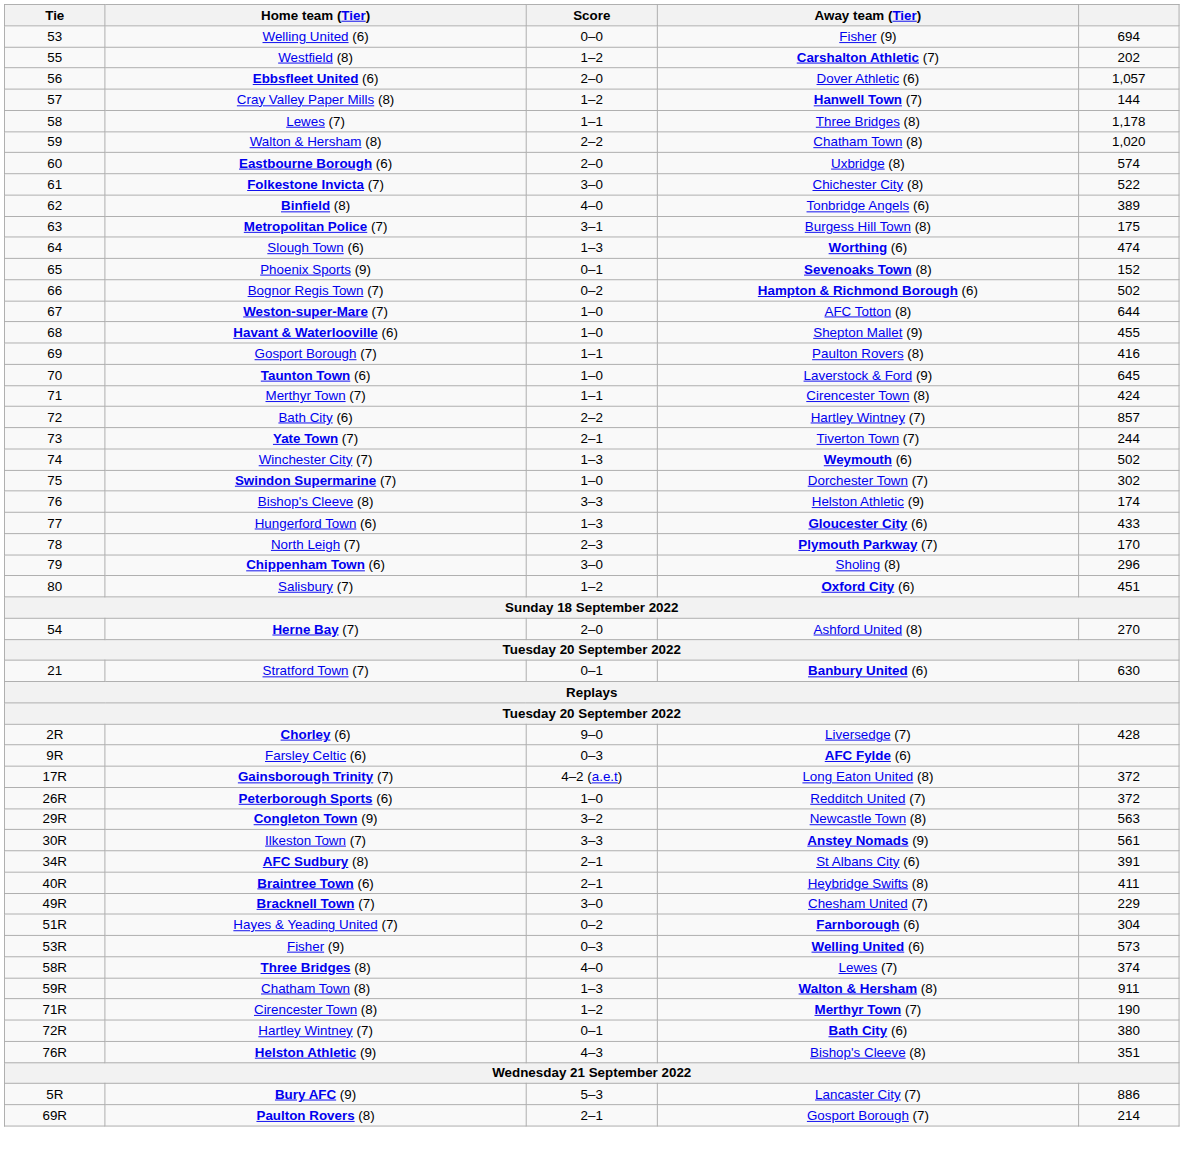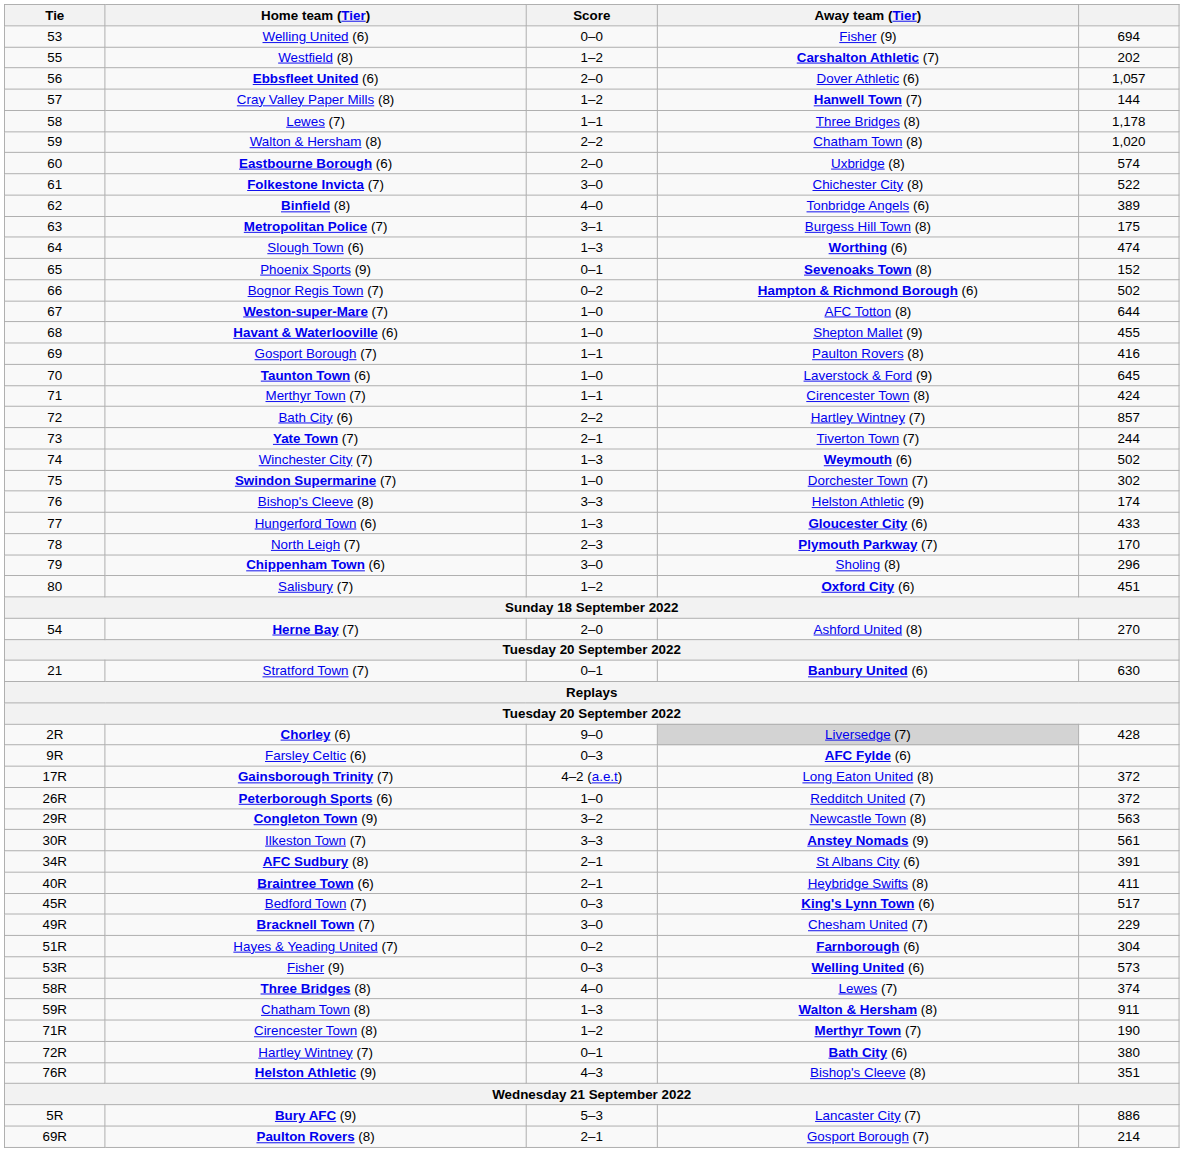 <table class="wikitable" style="text-align:center; font-size:90%; width:100%">
 <tr>
 <th scope="col" style="width:  8.43%;">Tie</th>
 <th scope="col" style="width: 35.29%;">Home team (<a href='#'>Tier</a>)</th>
 <th scope="col" style="width: 11.00%;">Score</th>
 <th scope="col" style="width: 35.29%;">Away team (<a href='#'>Tier</a>)</th>
 <th scope="col" style="width:  8.43%;"></th>
 </tr>
 <tr>
 <td>53</td>
 <td><a href='#'>Welling United</a> (6)</td>
 <td>0–0</td>
 <td><a href='#'>Fisher</a> (9)</td>
 <td>694</td>
 </tr>
 <tr>
 <td>55</td>
 <td><a href='#'>Westfield</a> (8)</td>
 <td>1–2</td>
 <td><strong><a href='#'>Carshalton Athletic</a></strong> (7)</td>
 <td>202</td>
 </tr>
 <tr>
 <td>56</td>
 <td><strong><a href='#'>Ebbsfleet United</a></strong> (6)</td>
 <td>2–0</td>
 <td><a href='#'>Dover Athletic</a> (6)</td>
 <td>1,057</td>
 </tr>
 <tr>
 <td>57</td>
 <td><a href='#'>Cray Valley Paper Mills</a> (8)</td>
 <td>1–2</td>
 <td><strong><a href='#'>Hanwell Town</a></strong> (7)</td>
 <td>144</td>
 </tr>
 <tr>
 <td>58</td>
 <td><a href='#'>Lewes</a> (7)</td>
 <td>1–1</td>
 <td><a href='#'>Three Bridges</a> (8)</td>
 <td>1,178</td>
 </tr>
 <tr>
 <td>59</td>
 <td><a href='#'>Walton & Hersham</a> (8)</td>
 <td>2–2</td>
 <td><a href='#'>Chatham Town</a> (8)</td>
 <td>1,020</td>
 </tr>
 <tr>
 <td>60</td>
 <td><strong><a href='#'>Eastbourne Borough</a></strong> (6)</td>
 <td>2–0</td>
 <td><a href='#'>Uxbridge</a> (8)</td>
 <td>574</td>
 </tr>
 <tr>
 <td>61</td>
 <td><strong><a href='#'>Folkestone Invicta</a></strong> (7)</td>
 <td>3–0</td>
 <td><a href='#'>Chichester City</a> (8)</td>
 <td>522</td>
 </tr>
 <tr>
 <td>62</td>
 <td><strong><a href='#'>Binfield</a></strong> (8)</td>
 <td>4–0</td>
 <td><a href='#'>Tonbridge Angels</a> (6)</td>
 <td>389</td>
 </tr>
 <tr>
 <td>63</td>
 <td><strong><a href='#'>Metropolitan Police</a></strong> (7)</td>
 <td>3–1</td>
 <td><a href='#'>Burgess Hill Town</a> (8)</td>
 <td>175</td>
 </tr>
 <tr>
 <td>64</td>
 <td><a href='#'>Slough Town</a> (6)</td>
 <td>1–3</td>
 <td><strong><a href='#'>Worthing</a></strong> (6)</td>
 <td>474</td>
 </tr>
 <tr>
 <td>65</td>
 <td><a href='#'>Phoenix Sports</a> (9)</td>
 <td>0–1</td>
 <td><strong><a href='#'>Sevenoaks Town</a></strong> (8)</td>
 <td>152</td>
 </tr>
 <tr>
 <td>66</td>
 <td><a href='#'>Bognor Regis Town</a> (7)</td>
 <td>0–2</td>
 <td><strong><a href='#'>Hampton & Richmond Borough</a></strong> (6)</td>
 <td>502</td>
 </tr>
 <tr>
 <td>67</td>
 <td><strong><a href='#'>Weston-super-Mare</a></strong> (7)</td>
 <td>1–0</td>
 <td><a href='#'>AFC Totton</a> (8)</td>
 <td>644</td>
 </tr>
 <tr>
 <td>68</td>
 <td><strong><a href='#'>Havant & Waterlooville</a></strong> (6)</td>
 <td>1–0</td>
 <td><a href='#'>Shepton Mallet</a> (9)</td>
 <td>455</td>
 </tr>
 <tr>
 <td>69</td>
 <td><a href='#'>Gosport Borough</a> (7)</td>
 <td>1–1</td>
 <td><a href='#'>Paulton Rovers</a> (8)</td>
 <td>416</td>
 </tr>
 <tr>
 <td>70</td>
 <td><strong><a href='#'>Taunton Town</a></strong> (6)</td>
 <td>1–0</td>
 <td><a href='#'>Laverstock & Ford</a> (9)</td>
 <td>645</td>
 </tr>
 <tr>
 <td>71</td>
 <td><a href='#'>Merthyr Town</a> (7)</td>
 <td>1–1</td>
 <td><a href='#'>Cirencester Town</a> (8)</td>
 <td>424</td>
 </tr>
 <tr>
 <td>72</td>
 <td><a href='#'>Bath City</a> (6)</td>
 <td>2–2</td>
 <td><a href='#'>Hartley Wintney</a> (7)</td>
 <td>857</td>
 </tr>
 <tr>
 <td>73</td>
 <td><strong><a href='#'>Yate Town</a></strong> (7)</td>
 <td>2–1</td>
 <td><a href='#'>Tiverton Town</a> (7)</td>
 <td>244</td>
 </tr>
 <tr>
 <td>74</td>
 <td><a href='#'>Winchester City</a> (7)</td>
 <td>1–3</td>
 <td><strong><a href='#'>Weymouth</a></strong> (6)</td>
 <td>502</td>
 </tr>
 <tr>
 <td>75</td>
 <td><strong><a href='#'>Swindon Supermarine</a></strong> (7)</td>
 <td>1–0</td>
 <td><a href='#'>Dorchester Town</a> (7)</td>
 <td>302</td>
 </tr>
 <tr>
 <td>76</td>
 <td><a href='#'>Bishop's Cleeve</a> (8)</td>
 <td>3–3</td>
 <td><a href='#'>Helston Athletic</a> (9)</td>
 <td>174</td>
 </tr>
 <tr>
 <td>77</td>
 <td><a href='#'>Hungerford Town</a> (6)</td>
 <td>1–3</td>
 <td><strong><a href='#'>Gloucester City</a></strong> (6)</td>
 <td>433</td>
 </tr>
 <tr>
 <td>78</td>
 <td><a href='#'>North Leigh</a> (7)</td>
 <td>2–3</td>
 <td><strong><a href='#'>Plymouth Parkway</a></strong> (7)</td>
 <td>170</td>
 </tr>
 <tr>
 <td>79</td>
 <td><strong><a href='#'>Chippenham Town</a></strong> (6)</td>
 <td>3–0</td>
 <td><a href='#'>Sholing</a> (8)</td>
 <td>296</td>
 </tr>
 <tr>
 <td>80</td>
 <td><a href='#'>Salisbury</a> (7)</td>
 <td>1–2</td>
 <td><strong><a href='#'>Oxford City</a></strong> (6)</td>
 <td>451</td>
 </tr>
 <tr>
 <th colspan="5"><strong>Sunday 18 September 2022</strong></th>
 </tr>
 <tr>
 <td>54</td>
 <td><strong><a href='#'>Herne Bay</a></strong> (7)</td>
 <td>2–0</td>
 <td><a href='#'>Ashford United</a> (8)</td>
 <td>270</td>
 </tr>
 <tr>
 <th colspan="5"><strong>Tuesday 20 September 2022</strong></th>
 </tr>
 <tr>
 <td>21</td>
 <td><a href='#'>Stratford Town</a> (7)</td>
 <td>0–1</td>
 <td><strong><a href='#'>Banbury United</a></strong> (6)</td>
 <td>630</td>
 </tr>
 <tr>
 <th colspan="5"><strong>Replays</strong></th>
 </tr>
 <tr>
 <th colspan="5"><strong>Tuesday 20 September 2022</strong></th>
 </tr>
 <tr>
 <td>2R</td>
 <td><strong><a href='#'>Chorley</a></strong> (6)</td>
 <td>9–0</td>
-<td><a href='#'>Liversedge</a> (7)</td>
+<td style="background: lightgrey;"><a href='#'>Liversedge</a> (7)</td>
 <td>428</td>
 </tr>
 <tr>
 <td>9R</td>
 <td><a href='#'>Farsley Celtic</a> (6)</td>
 <td>0–3</td>
 <td><strong><a href='#'>AFC Fylde</a></strong> (6)</td>
 <td></td>
 </tr>
 <tr>
 <td>17R</td>
 <td><strong><a href='#'>Gainsborough Trinity</a></strong> (7)</td>
 <td>4–2 (<a href='#'>a.e.t</a>)</td>
 <td><a href='#'>Long Eaton United</a> (8)</td>
 <td>372</td>
 </tr>
 <tr>
 <td>26R</td>
 <td><strong><a href='#'>Peterborough Sports</a></strong> (6)</td>
 <td>1–0</td>
 <td><a href='#'>Redditch United</a> (7)</td>
 <td>372</td>
 </tr>
 <tr>
 <td>29R</td>
 <td><strong><a href='#'>Congleton Town</a></strong> (9)</td>
 <td>3–2</td>
 <td><a href='#'>Newcastle Town</a> (8)</td>
 <td>563</td>
 </tr>
 <tr>
 <td>30R</td>
 <td><a href='#'>Ilkeston Town</a> (7)</td>
 <td>3–3 </td>
 <td><strong><a href='#'>Anstey Nomads</a></strong> (9)</td>
 <td>561</td>
 </tr>
 <tr>
 <td>34R</td>
 <td><strong><a href='#'>AFC Sudbury</a></strong> (8)</td>
 <td>2–1</td>
 <td><a href='#'>St Albans City</a> (6)</td>
 <td>391</td>
 </tr>
 <tr>
 <td>40R</td>
 <td><strong><a href='#'>Braintree Town</a></strong> (6)</td>
 <td>2–1</td>
 <td><a href='#'>Heybridge Swifts</a> (8)</td>
 <td>411</td>
+</tr>
+<tr>
+<td>45R</td>
+<td><a href='#'>Bedford Town</a> (7)</td>
+<td>0–3</td>
+<td><strong><a href='#'>King's Lynn Town</a></strong> (6)</td>
+<td>517</td>
 </tr>
 <tr>
 <td>49R</td>
 <td><strong><a href='#'>Bracknell Town</a></strong> (7)</td>
 <td>3–0</td>
 <td><a href='#'>Chesham United</a> (7)</td>
 <td>229</td>
 </tr>
 <tr>
 <td>51R</td>
 <td><a href='#'>Hayes & Yeading United</a> (7)</td>
 <td>0–2</td>
 <td><strong><a href='#'>Farnborough</a></strong> (6)</td>
 <td>304</td>
 </tr>
 <tr>
 <td>53R</td>
 <td><a href='#'>Fisher</a> (9)</td>
 <td>0–3</td>
 <td><strong><a href='#'>Welling United</a></strong> (6)</td>
 <td>573</td>
 </tr>
 <tr>
 <td>58R</td>
 <td><strong><a href='#'>Three Bridges</a></strong> (8)</td>
 <td>4–0</td>
 <td><a href='#'>Lewes</a> (7)</td>
 <td>374</td>
 </tr>
 <tr>
 <td>59R</td>
 <td><a href='#'>Chatham Town</a> (8)</td>
 <td>1–3</td>
 <td><strong><a href='#'>Walton & Hersham</a></strong> (8)</td>
 <td>911</td>
 </tr>
 <tr>
 <td>71R</td>
 <td><a href='#'>Cirencester Town</a> (8)</td>
 <td>1–2</td>
 <td><strong><a href='#'>Merthyr Town</a></strong> (7)</td>
 <td>190</td>
 </tr>
 <tr>
 <td>72R</td>
 <td><a href='#'>Hartley Wintney</a> (7)</td>
 <td>0–1 </td>
 <td><strong><a href='#'>Bath City</a></strong> (6)</td>
 <td>380</td>
 </tr>
 <tr>
 <td>76R</td>
 <td><strong><a href='#'>Helston Athletic</a></strong> (9)</td>
 <td>4–3</td>
 <td><a href='#'>Bishop's Cleeve</a> (8)</td>
 <td>351</td>
 </tr>
 <tr>
 <th colspan="5"><strong>Wednesday 21 September 2022</strong></th>
 </tr>
 <tr>
 <td>5R</td>
 <td><strong><a href='#'>Bury AFC</a></strong> (9)</td>
 <td>5–3</td>
 <td><a href='#'>Lancaster City</a> (7)</td>
 <td>886</td>
 </tr>
 <tr>
 <td>69R</td>
 <td><strong><a href='#'>Paulton Rovers</a></strong> (8)</td>
 <td>2–1</td>
 <td><a href='#'>Gosport Borough</a> (7)</td>
 <td>214</td>
 </tr>
 </table>
